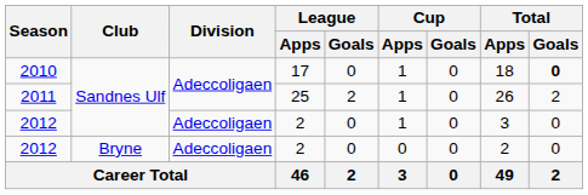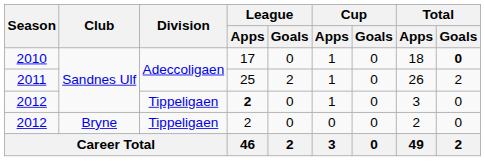 <table class="wikitable" style="text-align: center;">
 <tr>
 <th rowspan="2">Season</th>
 <th rowspan="2">Club</th>
 <th rowspan="2">Division</th>
 <th colspan="2">League</th>
 <th colspan="2">Cup</th>
 <th colspan="2">Total</th>
 </tr>
 <tr>
 <th>Apps</th>
 <th>Goals</th>
 <th>Apps</th>
 <th>Goals</th>
 <th>Apps</th>
 <th>Goals</th>
 </tr>
 <tr>
 <td><a href='#'>2010</a></td>
 <td rowspan="3" valign="center"><a href='#'>Sandnes Ulf</a></td>
 <td rowspan="2" valign="center"><a href='#'>Adeccoligaen</a></td>
 <td>17</td>
 <td>0</td>
 <td>1</td>
 <td>0</td>
 <td>18</td>
 <td><strong>0</strong></td>
 </tr>
 <tr>
 <td><a href='#'>2011</a></td>
 <td>25</td>
 <td>2</td>
 <td>1</td>
 <td>0</td>
 <td>26</td>
 <td>2</td>
 </tr>
 <tr>
 <td><a href='#'>2012</a></td>
-<td rowspan="1" valign="center"><a href='#'>Adeccoligaen</a></td>
-<td>2</td>
+<td><a href='#'>Tippeligaen</a></td>
+<td><strong>2</strong></td>
 <td>0</td>
 <td>1</td>
 <td>0</td>
 <td>3</td>
 <td>0</td>
 </tr>
 <tr>
 <td><a href='#'>2012</a></td>
 <td rowspan="1" valign="center"><a href='#'>Bryne</a></td>
-<td rowspan="1" valign="center"><a href='#'>Adeccoligaen</a></td>
+<td><a href='#'>Tippeligaen</a></td>
 <td>2</td>
 <td>0</td>
 <td>0</td>
 <td>0</td>
 <td>2</td>
 <td>0</td>
 </tr>
 <tr>
 <th colspan="3">Career Total</th>
 <th>46</th>
 <th>2</th>
 <th>3</th>
 <th>0</th>
 <th>49</th>
 <th>2</th>
 </tr>
 </table>
